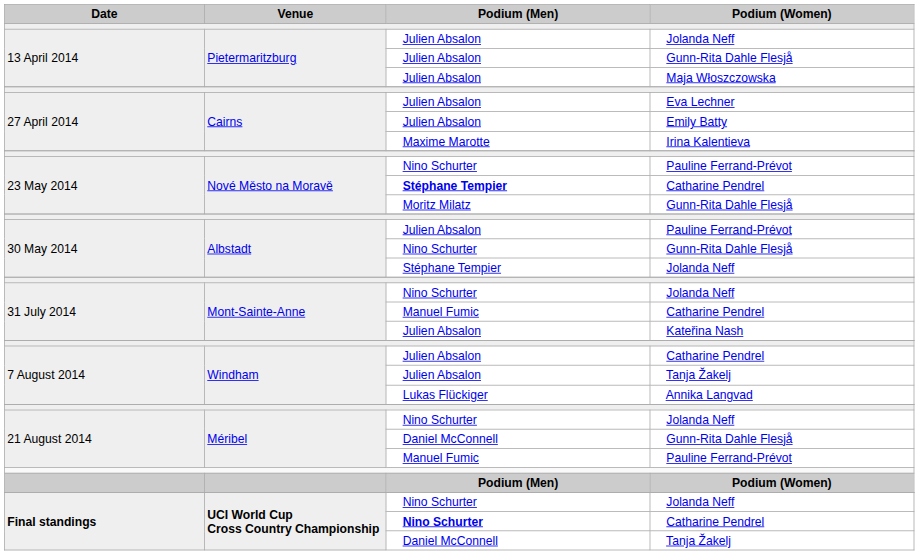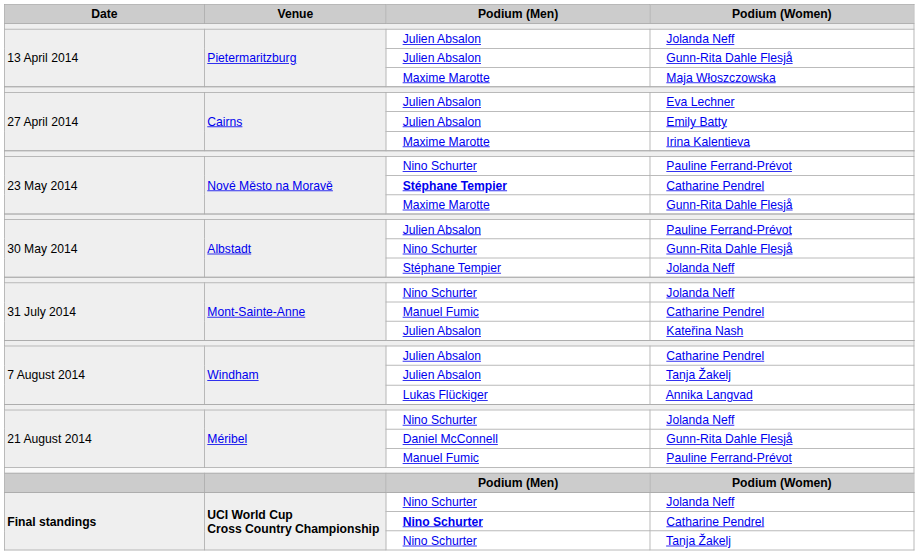 <table class="wikitable" width=90% bgcolor="#f7f8ff" cellpadding="3" cellspacing="0" border="1" style="font-size: 95%; border: gray solid 1px; border-collapse: collapse;">
 <tr bgcolor="#CCCCCC">
 <td align="center"><strong>Date</strong></td>
 <td width=20% align="center"><strong>Venue</strong></td>
 <td width=29% align="center"><strong>Podium (Men)</strong></td>
 <td width=29% align="center"><strong>Podium (Women)</strong></td>
 </tr>
 <tr bgcolor="#EFEFEF">
 <td colspan=4></td>
 </tr>
 <tr bgcolor="#EFEFEF">
 <td rowspan=3>13 April 2014</td>
 <td rowspan=3> <a href='#'>Pietermaritzburg</a></td>
 <td bgcolor="#ffffff">      <a href='#'>Julien Absalon</a></td>
 <td bgcolor="#ffffff">      <a href='#'>Jolanda Neff</a></td>
 </tr>
 <tr>
 <td bgcolor="#ffffff">      <a href='#'>Julien Absalon</a></td>
 <td bgcolor="#ffffff">      <a href='#'>Gunn-Rita Dahle Flesjå</a></td>
 </tr>
 <tr>
-<td bgcolor="#ffffff">      <a href='#'>Julien Absalon</a></td>
+<td bgcolor="#ffffff">      <a href='#'>Maxime Marotte</a></td>
 <td bgcolor="#ffffff">      <a href='#'>Maja Włoszczowska</a></td>
 </tr>
 <tr>
 </tr>
 <tr bgcolor="#EFEFEF">
 <td colspan=4></td>
 </tr>
 <tr bgcolor="#EFEFEF">
 <td rowspan=3>27 April 2014</td>
 <td rowspan=3> <a href='#'>Cairns</a></td>
 <td bgcolor="#ffffff">      <a href='#'>Julien Absalon</a></td>
 <td bgcolor="#ffffff">      <a href='#'>Eva Lechner</a></td>
 </tr>
 <tr>
 <td bgcolor="#ffffff">      <a href='#'>Julien Absalon</a></td>
 <td bgcolor="#ffffff">      <a href='#'>Emily Batty</a></td>
 </tr>
 <tr>
 <td bgcolor="#ffffff">      <a href='#'>Maxime Marotte</a></td>
 <td bgcolor="#ffffff">      <a href='#'>Irina Kalentieva</a></td>
 </tr>
 <tr>
 </tr>
 <tr bgcolor="#EFEFEF">
 <td colspan=4></td>
 </tr>
 <tr bgcolor="#EFEFEF">
 <td rowspan=3>23 May 2014</td>
 <td rowspan=3> <a href='#'>Nové Město na Moravě</a></td>
 <td bgcolor="#ffffff">      <a href='#'>Nino Schurter</a></td>
 <td bgcolor="#ffffff">      <a href='#'>Pauline Ferrand-Prévot</a></td>
 </tr>
 <tr>
 <td bgcolor="#ffffff"><strong>      <a href='#'>Stéphane Tempier</a></strong></td>
 <td bgcolor="#ffffff">      <a href='#'>Catharine Pendrel</a></td>
 </tr>
 <tr>
-<td bgcolor="#ffffff">      <a href='#'>Moritz Milatz</a></td>
+<td bgcolor="#ffffff">      <a href='#'>Maxime Marotte</a></td>
 <td bgcolor="#ffffff">      <a href='#'>Gunn-Rita Dahle Flesjå</a></td>
 </tr>
 <tr>
 </tr>
 <tr bgcolor="#EFEFEF">
 <td colspan=4></td>
 </tr>
 <tr bgcolor="#EFEFEF">
 <td rowspan=3>30 May 2014</td>
 <td rowspan=3> <a href='#'>Albstadt</a></td>
 <td bgcolor="#ffffff">      <a href='#'>Julien Absalon</a></td>
 <td bgcolor="#ffffff">      <a href='#'>Pauline Ferrand-Prévot</a></td>
 </tr>
 <tr>
 <td bgcolor="#ffffff">      <a href='#'>Nino Schurter</a></td>
 <td bgcolor="#ffffff">      <a href='#'>Gunn-Rita Dahle Flesjå</a></td>
 </tr>
 <tr>
 <td bgcolor="#ffffff">      <a href='#'>Stéphane Tempier</a></td>
 <td bgcolor="#ffffff">      <a href='#'>Jolanda Neff</a></td>
 </tr>
 <tr>
 </tr>
 <tr bgcolor="#EFEFEF">
 <td colspan=4></td>
 </tr>
 <tr bgcolor="#EFEFEF">
 <td rowspan=3>31 July 2014</td>
 <td rowspan=3> <a href='#'>Mont-Sainte-Anne</a></td>
 <td bgcolor="#ffffff">      <a href='#'>Nino Schurter</a></td>
 <td bgcolor="#ffffff">      <a href='#'>Jolanda Neff</a></td>
 </tr>
 <tr>
 <td bgcolor="#ffffff">      <a href='#'>Manuel Fumic</a></td>
 <td bgcolor="#ffffff">      <a href='#'>Catharine Pendrel</a></td>
 </tr>
 <tr>
 <td bgcolor="#ffffff">      <a href='#'>Julien Absalon</a></td>
 <td bgcolor="#ffffff">      <a href='#'>Kateřina Nash</a></td>
 </tr>
 <tr>
 </tr>
 <tr bgcolor="#EFEFEF">
 <td colspan=4></td>
 </tr>
 <tr bgcolor="#EFEFEF">
 <td rowspan=3>7 August 2014</td>
 <td rowspan=3> <a href='#'>Windham</a></td>
 <td bgcolor="#ffffff">      <a href='#'>Julien Absalon</a></td>
 <td bgcolor="#ffffff">      <a href='#'>Catharine Pendrel</a></td>
 </tr>
 <tr>
 <td bgcolor="#ffffff">      <a href='#'>Julien Absalon</a></td>
 <td bgcolor="#ffffff">      <a href='#'>Tanja Žakelj</a></td>
 </tr>
 <tr>
 <td bgcolor="#ffffff">      <a href='#'>Lukas Flückiger</a></td>
 <td bgcolor="#ffffff">      <a href='#'>Annika Langvad</a></td>
 </tr>
 <tr>
 </tr>
 <tr bgcolor="#EFEFEF">
 <td colspan=4></td>
 </tr>
 <tr bgcolor="#EFEFEF">
 <td rowspan=3>21 August 2014</td>
 <td rowspan=3> <a href='#'>Méribel</a></td>
 <td bgcolor="#ffffff">      <a href='#'>Nino Schurter</a></td>
 <td bgcolor="#ffffff">      <a href='#'>Jolanda Neff</a></td>
 </tr>
 <tr>
 <td bgcolor="#ffffff">      <a href='#'>Daniel McConnell</a></td>
 <td bgcolor="#ffffff">      <a href='#'>Gunn-Rita Dahle Flesjå</a></td>
 </tr>
 <tr>
 <td bgcolor="#ffffff">      <a href='#'>Manuel Fumic</a></td>
 <td bgcolor="#ffffff">      <a href='#'>Pauline Ferrand-Prévot</a></td>
 </tr>
 <tr>
 <td colspan=4></td>
 </tr>
 <tr bgcolor="#CCCCCC">
 <td align="center"></td>
 <td width=20% align="center"></td>
 <td width=29% align="center"><strong>Podium (Men)</strong></td>
 <td width=29% align="center"><strong>Podium (Women)</strong></td>
 </tr>
 <tr bgcolor="#EFEFEF">
 </tr>
 <tr bgcolor="#EFEFEF">
 <td rowspan=3><strong>Final standings</strong></td>
 <td rowspan=3><strong>UCI World Cup<br> Cross Country Championship</strong></td>
 <td bgcolor="#ffffff">      <a href='#'>Nino Schurter</a></td>
 <td bgcolor="#ffffff">      <a href='#'>Jolanda Neff</a></td>
 </tr>
 <tr>
 <td bgcolor="#ffffff"><strong>      <a href='#'>Nino Schurter</a></strong></td>
 <td bgcolor="#ffffff">      <a href='#'>Catharine Pendrel</a></td>
 </tr>
 <tr>
-<td bgcolor="#ffffff">      <a href='#'>Daniel McConnell</a></td>
+<td bgcolor="#ffffff">      <a href='#'>Nino Schurter</a></td>
 <td bgcolor="#ffffff">      <a href='#'>Tanja Žakelj</a></td>
 </tr>
 </table>
